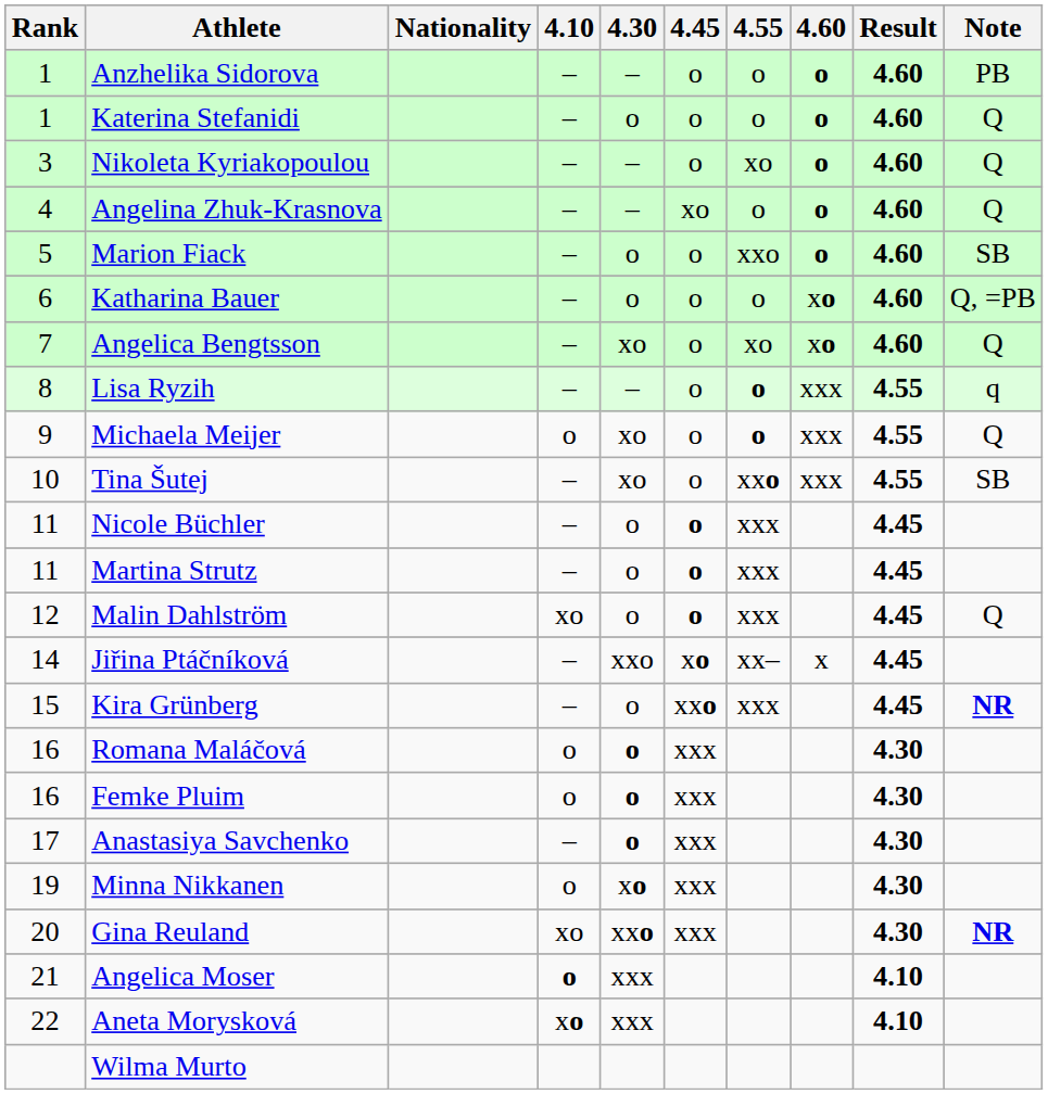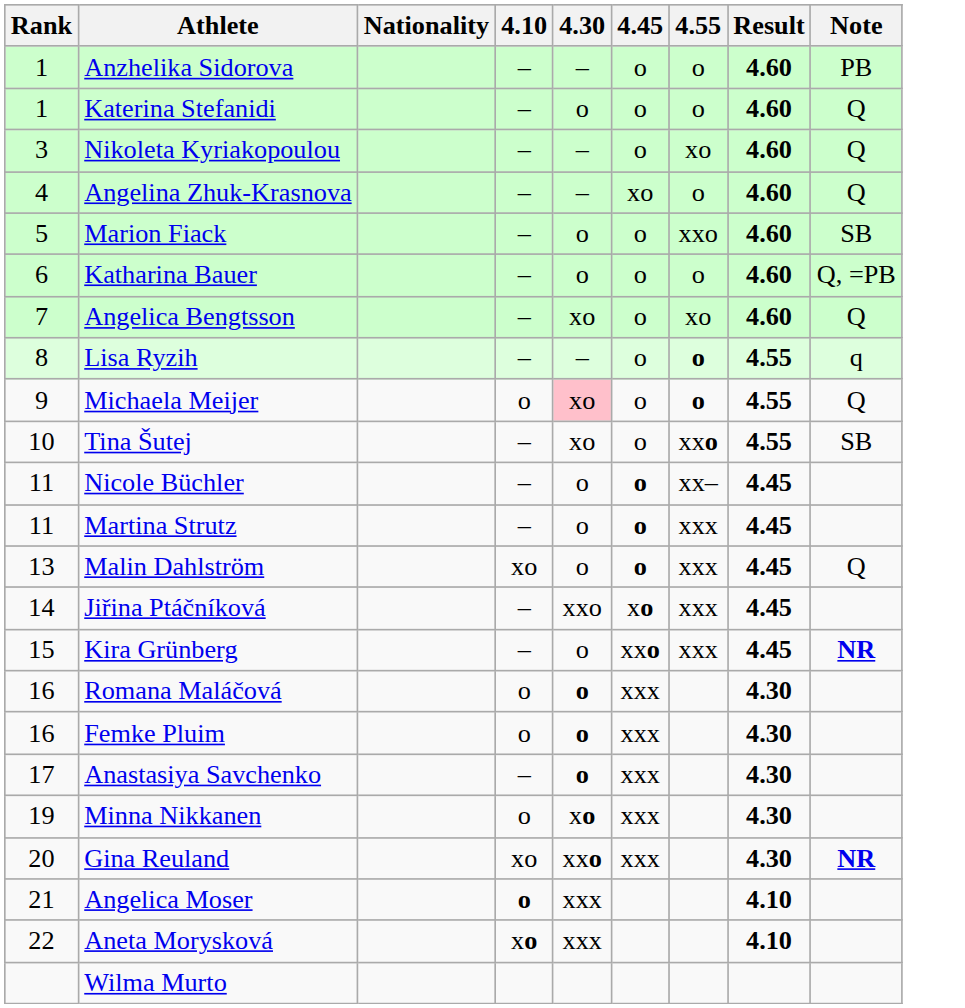 <table class="wikitable sortable" style="text-align:center">
 <tr>
 <th>Rank</th>
 <th>Athlete</th>
 <th>Nationality</th>
 <th>4.10</th>
 <th>4.30</th>
 <th>4.45</th>
 <th>4.55</th>
-<th>4.60</th>
 <th>Result</th>
 <th>Note</th>
 </tr>
 <tr bgcolor=ccffcc>
 <td>1</td>
 <td align=left><a href='#'>Anzhelika Sidorova</a></td>
 <td align=left></td>
 <td>–</td>
 <td>–</td>
 <td>o</td>
 <td>o</td>
-<td><strong>o</strong></td>
 <td><strong>4.60</strong></td>
 <td>PB</td>
 </tr>
 <tr bgcolor=ccffcc>
 <td>1</td>
 <td align=left><a href='#'>Katerina Stefanidi</a></td>
 <td align=left></td>
 <td>–</td>
 <td>o</td>
 <td>o</td>
 <td>o</td>
-<td><strong>o</strong></td>
 <td><strong>4.60</strong></td>
 <td>Q</td>
 </tr>
 <tr bgcolor=ccffcc>
 <td>3</td>
 <td align=left><a href='#'>Nikoleta Kyriakopoulou</a></td>
 <td align=left></td>
 <td>–</td>
 <td>–</td>
 <td>o</td>
 <td>xo</td>
-<td><strong>o</strong></td>
 <td><strong>4.60</strong></td>
 <td>Q</td>
 </tr>
 <tr bgcolor=ccffcc>
 <td>4</td>
 <td align=left><a href='#'>Angelina Zhuk-Krasnova</a></td>
 <td align=left></td>
 <td>–</td>
 <td>–</td>
 <td>xo</td>
 <td>o</td>
-<td><strong>o</strong></td>
 <td><strong>4.60</strong></td>
 <td>Q</td>
 </tr>
 <tr bgcolor=ccffcc>
 <td>5</td>
 <td align=left><a href='#'>Marion Fiack</a></td>
 <td align=left></td>
 <td>–</td>
 <td>o</td>
 <td>o</td>
 <td>xxo</td>
-<td><strong>o</strong></td>
 <td><strong>4.60</strong></td>
 <td>SB</td>
 </tr>
 <tr bgcolor=ccffcc>
 <td>6</td>
 <td align=left><a href='#'>Katharina Bauer</a></td>
 <td align=left></td>
 <td>–</td>
 <td>o</td>
 <td>o</td>
 <td>o</td>
-<td>x<strong>o</strong></td>
 <td><strong>4.60</strong></td>
 <td>Q, =PB</td>
 </tr>
 <tr bgcolor=ccffcc>
 <td>7</td>
 <td align=left><a href='#'>Angelica Bengtsson</a></td>
 <td align=left></td>
 <td>–</td>
 <td>xo</td>
 <td>o</td>
 <td>xo</td>
-<td>x<strong>o</strong></td>
 <td><strong>4.60</strong></td>
 <td>Q</td>
 </tr>
 <tr bgcolor=ddffdd>
 <td>8</td>
 <td align=left><a href='#'>Lisa Ryzih</a></td>
 <td align=left></td>
 <td>–</td>
 <td>–</td>
 <td>o</td>
 <td><strong>o</strong></td>
-<td>xxx</td>
 <td><strong>4.55</strong></td>
 <td>q</td>
 </tr>
 <tr>
 <td>9</td>
 <td align=left><a href='#'>Michaela Meijer</a></td>
 <td align=left></td>
 <td>o</td>
-<td>xo</td>
+<td style="background: pink;">xo</td>
 <td>o</td>
 <td><strong>o</strong></td>
-<td>xxx</td>
 <td><strong>4.55</strong></td>
 <td>Q</td>
 </tr>
 <tr>
 <td>10</td>
 <td align=left><a href='#'>Tina Šutej</a></td>
 <td align=left></td>
 <td>–</td>
 <td>xo</td>
 <td>o</td>
 <td>xx<strong>o</strong></td>
-<td>xxx</td>
 <td><strong>4.55</strong></td>
 <td>SB</td>
 </tr>
 <tr>
 <td>11</td>
 <td align=left><a href='#'>Nicole Büchler</a></td>
 <td align=left></td>
 <td>–</td>
 <td>o</td>
 <td><strong>o</strong></td>
-<td>xxx</td>
-<td></td>
+<td>xx–</td>
 <td><strong>4.45</strong></td>
 <td></td>
 </tr>
 <tr>
 <td>11</td>
 <td align=left><a href='#'>Martina Strutz</a></td>
 <td align=left></td>
 <td>–</td>
 <td>o</td>
 <td><strong>o</strong></td>
 <td>xxx</td>
-<td></td>
 <td><strong>4.45</strong></td>
 <td></td>
 </tr>
 <tr>
-<td>12</td>
+<td>13</td>
 <td align=left><a href='#'>Malin Dahlström</a></td>
 <td align=left></td>
 <td>xo</td>
 <td>o</td>
 <td><strong>o</strong></td>
 <td>xxx</td>
-<td></td>
 <td><strong>4.45</strong></td>
 <td>Q</td>
 </tr>
 <tr>
 <td>14</td>
 <td align=left><a href='#'>Jiřina Ptáčníková</a></td>
 <td align=left></td>
 <td>–</td>
 <td>xxo</td>
 <td>x<strong>o</strong></td>
-<td>xx–</td>
-<td>x</td>
+<td>xxx</td>
 <td><strong>4.45</strong></td>
 <td></td>
 </tr>
 <tr>
 <td>15</td>
 <td align=left><a href='#'>Kira Grünberg</a></td>
 <td align=left></td>
 <td>–</td>
 <td>o</td>
 <td>xx<strong>o</strong></td>
 <td>xxx</td>
-<td></td>
 <td><strong>4.45</strong></td>
 <td><strong><a href='#'>NR</a></strong></td>
 </tr>
 <tr>
 <td>16</td>
 <td align=left><a href='#'>Romana Maláčová</a></td>
 <td align=left></td>
 <td>o</td>
 <td><strong>o</strong></td>
 <td>xxx</td>
-<td></td>
 <td></td>
 <td><strong>4.30</strong></td>
 <td></td>
 </tr>
 <tr>
 <td>16</td>
 <td align=left><a href='#'>Femke Pluim</a></td>
 <td align=left></td>
 <td>o</td>
 <td><strong>o</strong></td>
 <td>xxx</td>
 <td></td>
-<td></td>
 <td><strong>4.30</strong></td>
 <td></td>
 </tr>
 <tr>
 <td>17</td>
 <td align=left><a href='#'>Anastasiya Savchenko</a></td>
 <td align=left></td>
 <td>–</td>
 <td><strong>o</strong></td>
 <td>xxx</td>
-<td></td>
 <td></td>
 <td><strong>4.30</strong></td>
 <td></td>
 </tr>
 <tr>
 <td>19</td>
 <td align=left><a href='#'>Minna Nikkanen</a></td>
 <td align=left></td>
 <td>o</td>
 <td>x<strong>o</strong></td>
 <td>xxx</td>
 <td></td>
-<td></td>
 <td><strong>4.30</strong></td>
 <td></td>
 </tr>
 <tr>
 <td>20</td>
 <td align=left><a href='#'>Gina Reuland</a></td>
 <td align=left></td>
 <td>xo</td>
 <td>xx<strong>o</strong></td>
 <td>xxx</td>
 <td></td>
-<td></td>
 <td><strong>4.30</strong></td>
 <td><strong><a href='#'>NR</a></strong></td>
 </tr>
 <tr>
 <td>21</td>
 <td align=left><a href='#'>Angelica Moser</a></td>
 <td align=left></td>
 <td><strong>o</strong></td>
 <td>xxx</td>
-<td></td>
 <td></td>
 <td></td>
 <td><strong>4.10</strong></td>
 <td></td>
 </tr>
 <tr>
 <td>22</td>
 <td align=left><a href='#'>Aneta Morysková</a></td>
 <td align=left></td>
 <td>x<strong>o</strong></td>
 <td>xxx</td>
 <td></td>
 <td></td>
-<td></td>
 <td><strong>4.10</strong></td>
 <td></td>
 </tr>
 <tr>
 <td></td>
 <td align=left><a href='#'>Wilma Murto</a></td>
 <td align=left></td>
 <td></td>
 <td></td>
 <td></td>
 <td></td>
-<td></td>
 <td><strong></strong></td>
 <td></td>
 </tr>
 </table>
